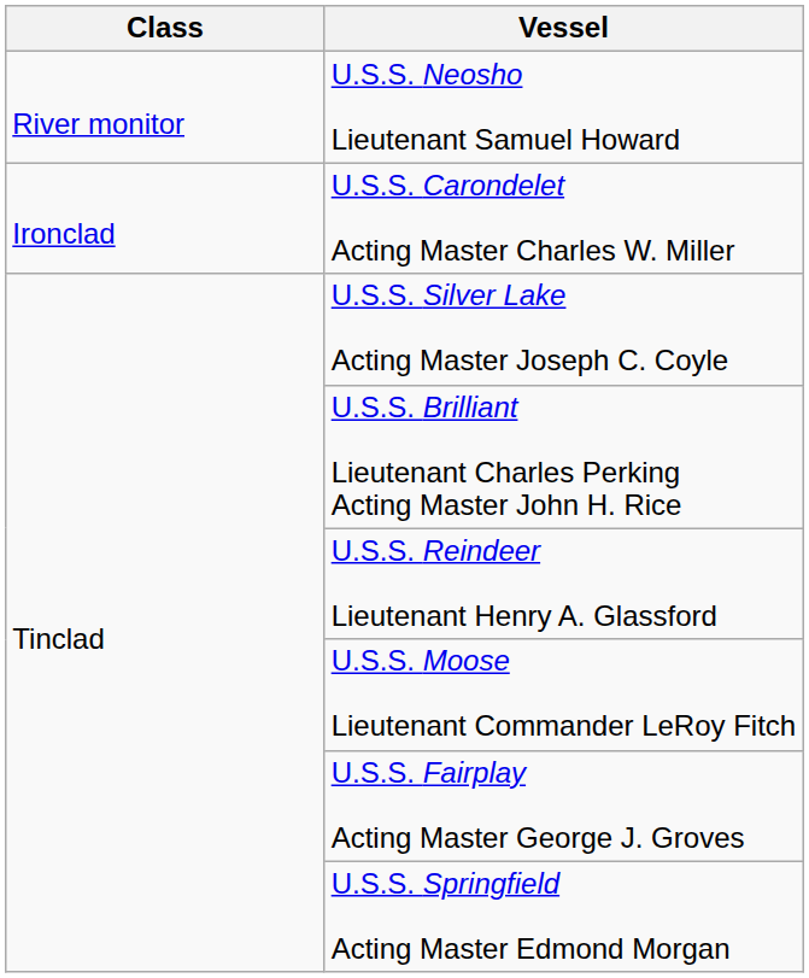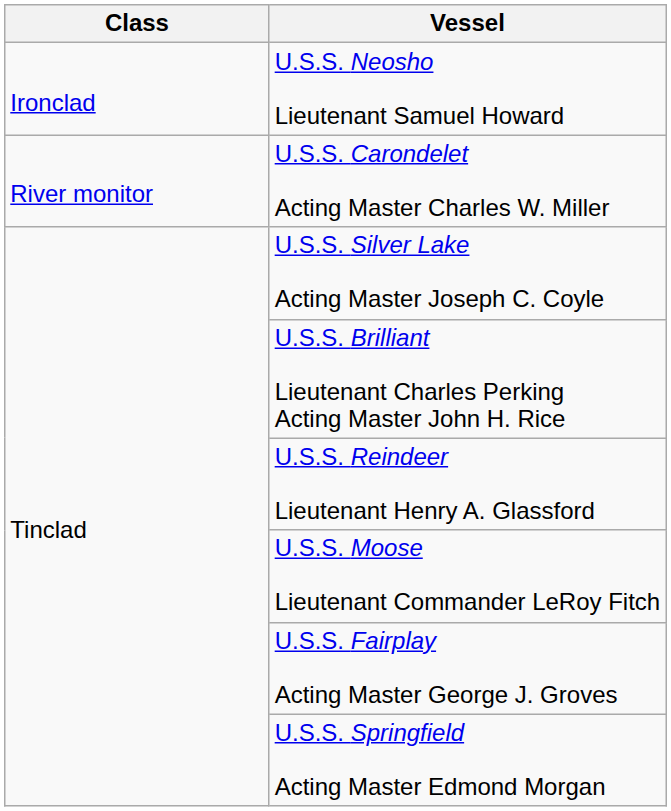 <table class="wikitable">
 <tr>
 <th width=40%>Class</th>
 <th width=60%>Vessel</th>
 </tr>
 <tr>
-<td rowspan=1><br><a href='#'>River monitor</a></td>
+<td rowspan=1><br><a href='#'>Ironclad</a></td>
 <td><a href='#'>U.S.S. <em>Neosho</em></a><br>  <br>Lieutenant Samuel Howard</td>
 </tr>
 <tr>
-<td rowspan=1><br><a href='#'>Ironclad</a></td>
+<td rowspan=1><br><a href='#'>River monitor</a></td>
 <td><a href='#'>U.S.S. <em>Carondelet</em></a><br>  <br>Acting Master Charles W. Miller</td>
 </tr>
 <tr>
 <td rowspan=6><br>Tinclad</td>
 <td><a href='#'>U.S.S. <em>Silver Lake</em></a><br>  <br>Acting Master Joseph C. Coyle</td>
 </tr>
 <tr>
 <td><a href='#'>U.S.S. <em>Brilliant</em></a><br>  <br>Lieutenant Charles Perking<br>Acting Master John H. Rice</td>
 </tr>
 <tr>
 <td><a href='#'>U.S.S. <em>Reindeer</em></a><br>  <br>Lieutenant Henry A. Glassford</td>
 </tr>
 <tr>
 <td><a href='#'>U.S.S. <em>Moose</em></a><br>  <br>Lieutenant Commander LeRoy Fitch</td>
 </tr>
 <tr>
 <td><a href='#'>U.S.S. <em>Fairplay</em></a><br>  <br>Acting Master George J. Groves</td>
 </tr>
 <tr>
 <td><a href='#'>U.S.S. <em>Springfield</em></a><br>  <br>Acting Master Edmond Morgan</td>
 </tr>
 </table>
